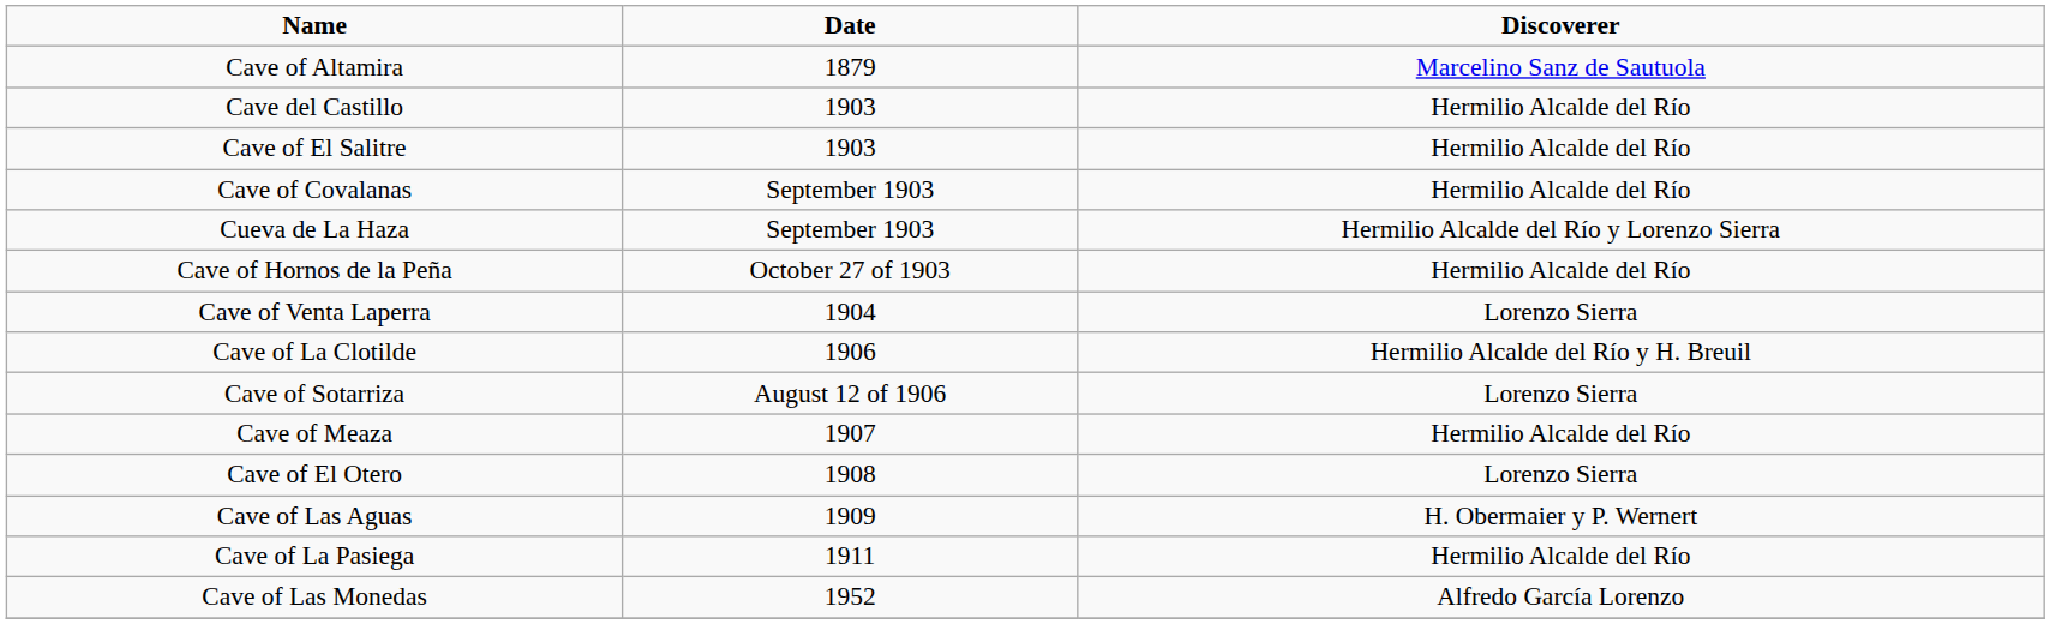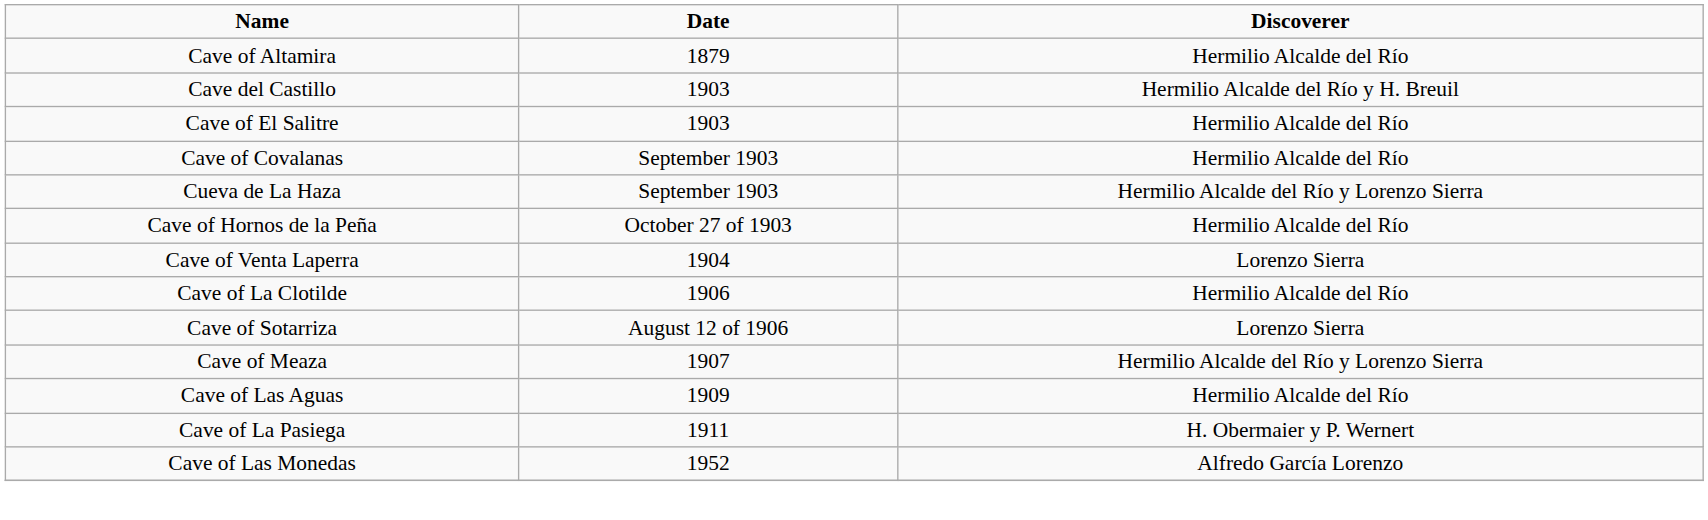 <table class="wikitable" style="text-align:center; margin: auto; width:80%">
 <tr>
 <td><strong>Name</strong></td>
 <td><strong>Date</strong></td>
 <td><strong>Discoverer</strong></td>
 </tr>
 <tr>
 <td>Cave of Altamira</td>
 <td>1879</td>
-<td><a href='#'>Marcelino Sanz de Sautuola</a></td>
+<td>Hermilio Alcalde del Río</td>
 </tr>
 <tr>
 <td>Cave del Castillo</td>
 <td>1903</td>
-<td>Hermilio Alcalde del Río</td>
+<td>Hermilio Alcalde del Río y H. Breuil</td>
 </tr>
 <tr>
 <td>Cave of El Salitre</td>
 <td>1903</td>
 <td>Hermilio Alcalde del Río</td>
 </tr>
 <tr>
 <td>Cave of Covalanas</td>
 <td>September 1903</td>
 <td>Hermilio Alcalde del Río</td>
 </tr>
 <tr>
 <td>Cueva de La Haza</td>
 <td>September 1903</td>
 <td>Hermilio Alcalde del Río y Lorenzo Sierra</td>
 </tr>
 <tr>
 <td>Cave of Hornos de la Peña</td>
 <td>October 27 of 1903</td>
 <td>Hermilio Alcalde del Río</td>
 </tr>
 <tr>
 <td>Cave of Venta Laperra</td>
 <td>1904</td>
 <td>Lorenzo Sierra</td>
 </tr>
 <tr>
 <td>Cave of La Clotilde</td>
 <td>1906</td>
-<td>Hermilio Alcalde del Río y H. Breuil</td>
+<td>Hermilio Alcalde del Río</td>
 </tr>
 <tr>
 <td>Cave of Sotarriza</td>
 <td>August 12 of 1906</td>
 <td>Lorenzo Sierra</td>
 </tr>
 <tr>
 <td>Cave of Meaza</td>
 <td>1907</td>
-<td>Hermilio Alcalde del Río</td>
-</tr>
-<tr>
-<td>Cave of El Otero</td>
-<td>1908</td>
-<td>Lorenzo Sierra</td>
+<td>Hermilio Alcalde del Río y Lorenzo Sierra</td>
 </tr>
 <tr>
 <td>Cave of Las Aguas</td>
 <td>1909</td>
-<td>H. Obermaier y P. Wernert</td>
+<td>Hermilio Alcalde del Río</td>
 </tr>
 <tr>
 <td>Cave of La Pasiega</td>
 <td>1911</td>
-<td>Hermilio Alcalde del Río</td>
+<td>H. Obermaier y P. Wernert</td>
 </tr>
 <tr>
 <td>Cave of Las Monedas</td>
 <td>1952</td>
 <td>Alfredo García Lorenzo</td>
 </tr>
 <tr>
 </tr>
 </table>
